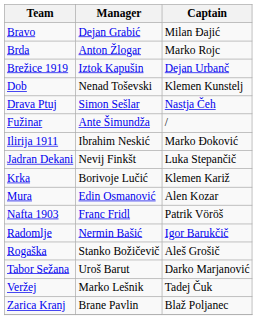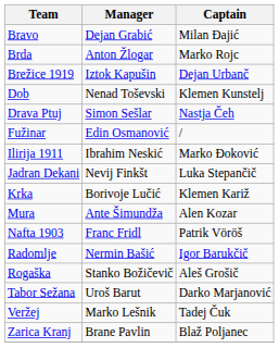 <table class="wikitable sortable">
 <tr>
 <th>Team</th>
 <th>Manager</th>
 <th>Captain</th>
 </tr>
 <tr>
 <td><a href='#'>Bravo</a></td>
 <td><a href='#'>Dejan Grabić</a></td>
 <td>Milan Đajić</td>
 </tr>
 <tr>
 <td><a href='#'>Brda</a></td>
 <td><a href='#'>Anton Žlogar</a></td>
 <td>Marko Rojc</td>
 </tr>
 <tr>
 <td><a href='#'>Brežice 1919</a></td>
 <td><a href='#'>Iztok Kapušin</a></td>
 <td><a href='#'>Dejan Urbanč</a></td>
 </tr>
 <tr>
 <td><a href='#'>Dob</a></td>
 <td>Nenad Toševski</td>
 <td>Klemen Kunstelj</td>
 </tr>
 <tr>
 <td><a href='#'>Drava Ptuj</a></td>
 <td><a href='#'>Simon Sešlar</a></td>
 <td><a href='#'>Nastja Čeh</a></td>
 </tr>
 <tr>
 <td><a href='#'>Fužinar</a></td>
-<td><a href='#'>Ante Šimundža</a></td>
+<td><a href='#'>Edin Osmanović</a></td>
 <td>/</td>
 </tr>
 <tr>
 <td><a href='#'>Ilirija 1911</a></td>
 <td>Ibrahim Neskić</td>
 <td>Marko Đoković</td>
 </tr>
 <tr>
 <td><a href='#'>Jadran Dekani</a></td>
 <td>Nevij Finkšt</td>
 <td>Luka Stepančič</td>
 </tr>
 <tr>
 <td><a href='#'>Krka</a></td>
 <td>Borivoje Lučić</td>
 <td>Klemen Kariž</td>
 </tr>
 <tr>
 <td><a href='#'>Mura</a></td>
-<td><a href='#'>Edin Osmanović</a></td>
+<td><a href='#'>Ante Šimundža</a></td>
 <td>Alen Kozar</td>
 </tr>
 <tr>
 <td><a href='#'>Nafta 1903</a></td>
 <td><a href='#'>Franc Fridl</a></td>
 <td>Patrik Vöröš</td>
 </tr>
 <tr>
 <td><a href='#'>Radomlje</a></td>
 <td><a href='#'>Nermin Bašić</a></td>
 <td><a href='#'>Igor Barukčič</a></td>
 </tr>
 <tr>
 <td><a href='#'>Rogaška</a></td>
 <td>Stanko Božičevič</td>
 <td>Aleš Grošič</td>
 </tr>
 <tr>
 <td><a href='#'>Tabor Sežana</a></td>
 <td>Uroš Barut</td>
 <td>Darko Marjanović</td>
 </tr>
 <tr>
 <td><a href='#'>Veržej</a></td>
 <td>Marko Lešnik</td>
 <td>Tadej Čuk</td>
 </tr>
 <tr>
 <td><a href='#'>Zarica Kranj</a></td>
 <td>Brane Pavlin</td>
 <td>Blaž Poljanec</td>
 </tr>
 <tr>
 </tr>
 </table>
